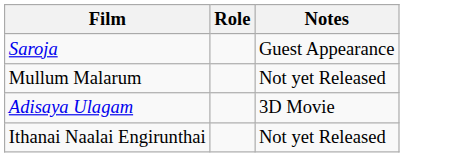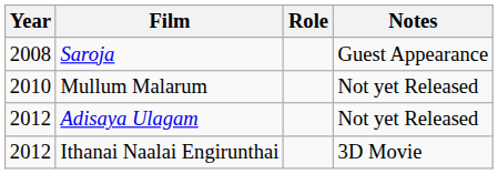 <table class="wikitable">
 <tr>
+<th>Year</th>
 <th>Film</th>
 <th>Role</th>
 <th>Notes</th>
 </tr>
 <tr>
+<td>2008</td>
 <td><em><a href='#'>Saroja</a></em></td>
 <td></td>
 <td>Guest Appearance</td>
 </tr>
 <tr>
+<td>2010</td>
 <td>Mullum Malarum</td>
 <td></td>
 <td>Not yet Released</td>
 </tr>
 <tr>
+<td>2012</td>
 <td><em><a href='#'>Adisaya Ulagam</a></em></td>
+<td></td>
+<td>Not yet Released</td>
+</tr>
+<tr>
+<td>2012</td>
+<td>Ithanai Naalai Engirunthai</td>
 <td></td>
 <td>3D Movie</td>
 </tr>
-<tr>
-<td>Ithanai Naalai Engirunthai</td>
-<td></td>
-<td>Not yet Released</td>
-</tr>
 </table>
